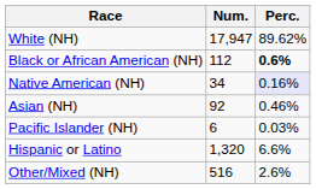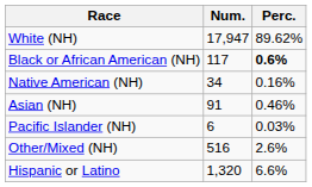 <table class="wikitable">
 <tr>
 <th>Race</th>
 <th>Num.</th>
 <th>Perc.</th>
 </tr>
 <tr>
 <td><a href='#'>White</a> (NH)</td>
 <td>17,947</td>
 <td>89.62%</td>
 </tr>
 <tr>
 <td><a href='#'>Black or African American</a> (NH)</td>
-<td>112</td>
+<td>117</td>
 <td><strong>0.6%</strong></td>
 </tr>
 <tr>
 <td><a href='#'>Native American</a> (NH)</td>
 <td>34</td>
-<td style="background: lavender;">0.16%</td>
+<td>0.16%</td>
 </tr>
 <tr>
 <td><a href='#'>Asian</a> (NH)</td>
-<td>92</td>
+<td>91</td>
 <td>0.46%</td>
 </tr>
 <tr>
 <td><a href='#'>Pacific Islander</a> (NH)</td>
 <td>6</td>
 <td>0.03%</td>
 </tr>
 <tr>
+<td><a href='#'>Other/Mixed</a> (NH)</td>
+<td>516</td>
+<td>2.6%</td>
+</tr>
+<tr>
 <td><a href='#'>Hispanic</a> or <a href='#'>Latino</a></td>
 <td>1,320</td>
 <td>6.6%</td>
 </tr>
-<tr>
-<td><a href='#'>Other/Mixed</a> (NH)</td>
-<td>516</td>
-<td>2.6%</td>
-</tr>
 </table>
